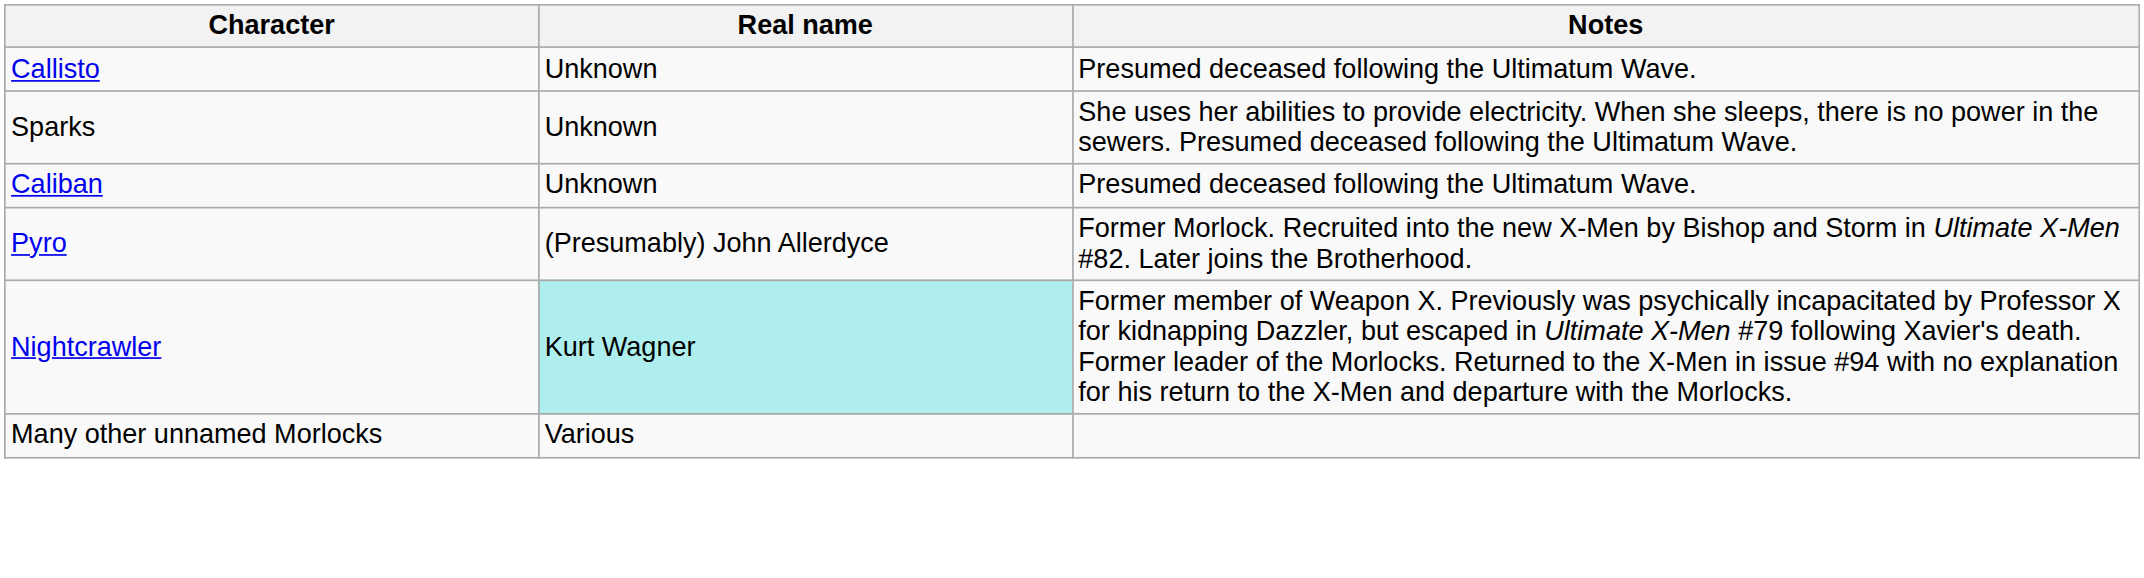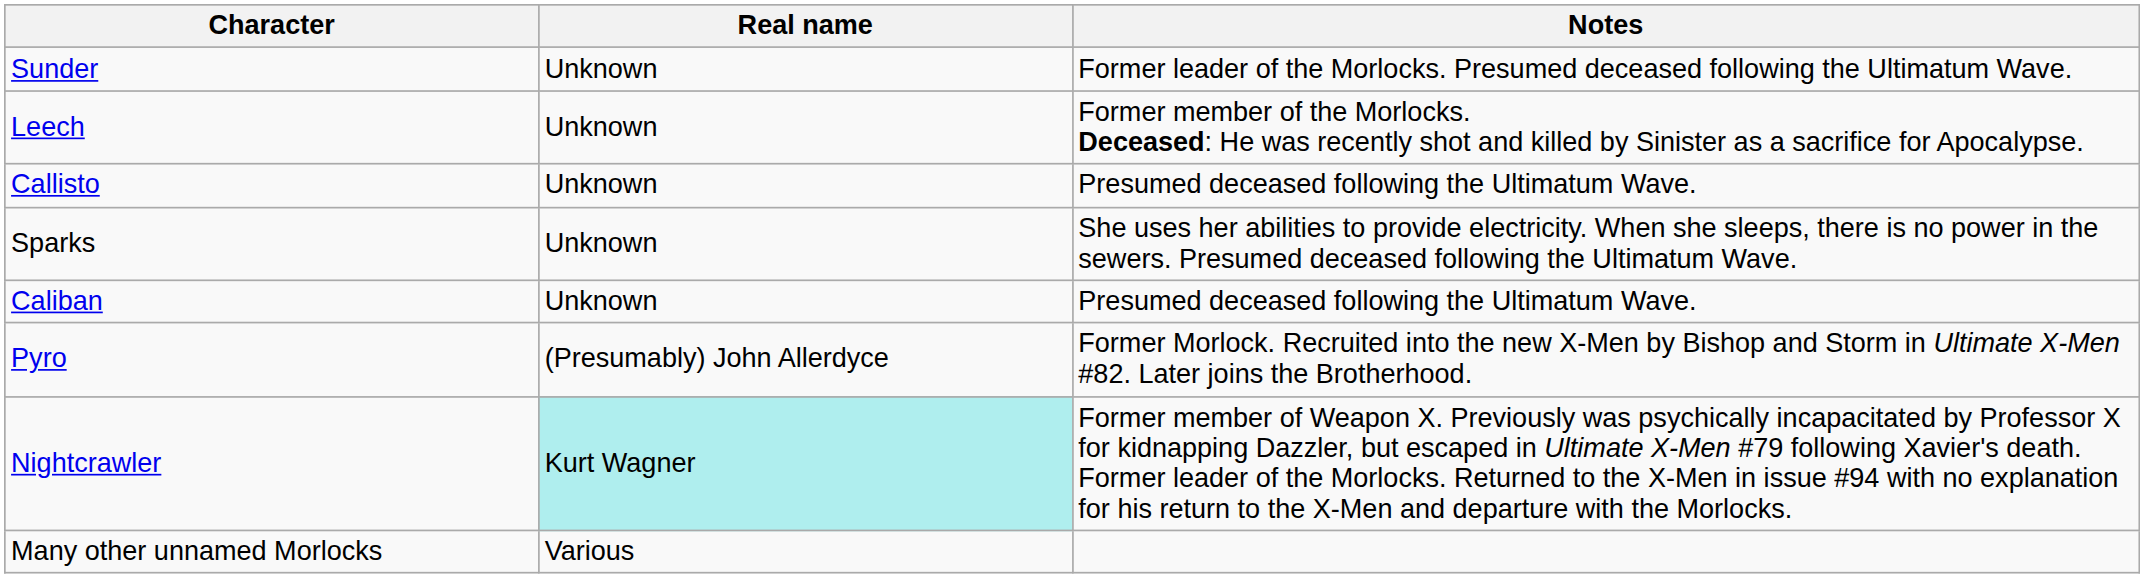 <table class="wikitable" width=100%>
 <tr>
 <th width=20%>Character</th>
 <th width=20%>Real name</th>
 <th width=40%>Notes</th>
+</tr>
+<tr>
+<td><a href='#'>Sunder</a></td>
+<td>Unknown</td>
+<td>Former leader of the Morlocks. Presumed deceased following the Ultimatum Wave.</td>
+</tr>
+<tr>
+<td><a href='#'>Leech</a></td>
+<td>Unknown</td>
+<td>Former member of the Morlocks.<br><strong>Deceased</strong>: He was recently shot and killed by Sinister as a sacrifice for Apocalypse.</td>
 </tr>
 <tr>
 <td><a href='#'>Callisto</a></td>
 <td>Unknown</td>
 <td>Presumed deceased following the Ultimatum Wave.</td>
 </tr>
 <tr>
 <td>Sparks</td>
 <td>Unknown</td>
 <td>She uses her abilities to provide electricity. When she sleeps, there is no power in the sewers. Presumed deceased following the Ultimatum Wave.</td>
 </tr>
 <tr>
 <td><a href='#'>Caliban</a></td>
 <td>Unknown</td>
 <td>Presumed deceased following the Ultimatum Wave.</td>
 </tr>
 <tr>
 <td><a href='#'>Pyro</a></td>
 <td>(Presumably) John Allerdyce</td>
 <td>Former Morlock. Recruited into the new X-Men by Bishop and Storm in <em>Ultimate X-Men</em> #82. Later joins the Brotherhood.</td>
 </tr>
 <tr>
 <td><a href='#'>Nightcrawler</a></td>
 <td style="background: paleturquoise;">Kurt Wagner</td>
 <td>Former member of Weapon X. Previously was psychically incapacitated by Professor X for kidnapping Dazzler, but escaped in <em>Ultimate X-Men</em> #79 following Xavier's death. Former leader of the Morlocks. Returned to the X-Men in issue #94 with no explanation for his return to the X-Men and departure with the Morlocks.</td>
 </tr>
 <tr>
 <td>Many other unnamed Morlocks</td>
 <td>Various</td>
 <td></td>
 </tr>
 </table>
